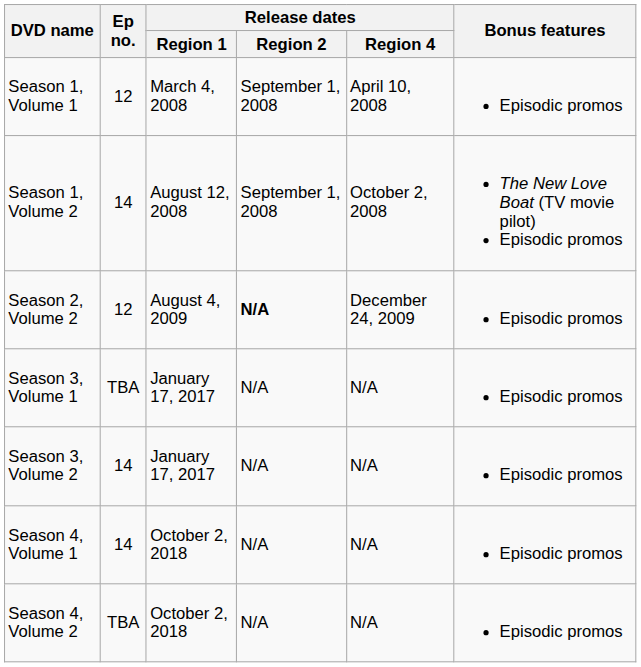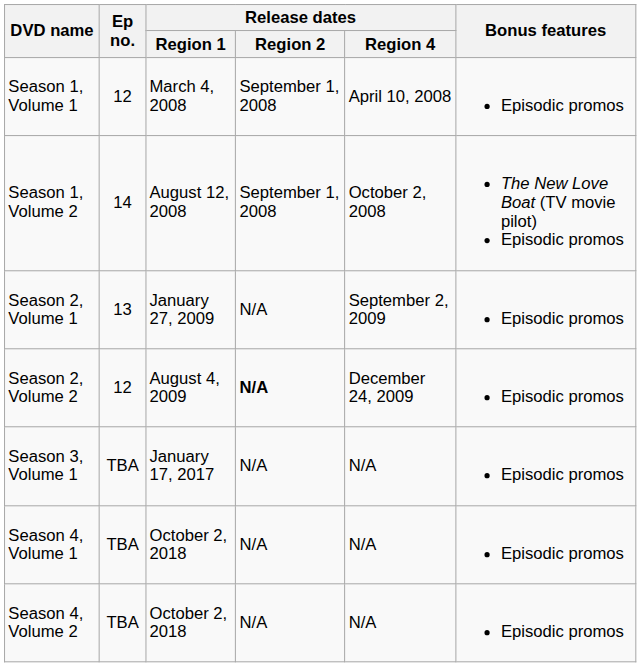 <table class="wikitable">
 <tr>
 <th rowspan="2">DVD name</th>
 <th rowspan="2">Ep no.</th>
 <th colspan="3">Release dates</th>
 <th rowspan="2">Bonus features</th>
 </tr>
 <tr>
 <th>Region 1</th>
 <th>Region 2</th>
 <th>Region 4</th>
 </tr>
 <tr>
 <td>Season 1, Volume 1</td>
 <td style="text-align:center;">12</td>
 <td>March 4, 2008</td>
 <td>September 1, 2008</td>
 <td>April 10, 2008</td>
 <td><br><ul><li>Episodic promos</li></ul></td>
 </tr>
 <tr>
 <td>Season 1, Volume 2</td>
 <td style="text-align:center;">14</td>
 <td>August 12, 2008</td>
 <td>September 1, 2008</td>
 <td>October 2, 2008</td>
 <td><br><ul><li><em>The New Love Boat</em> (TV movie pilot)</li><li>Episodic promos</li></ul></td>
 </tr>
 <tr>
+<td>Season 2, Volume 1</td>
+<td style="text-align:center;">13</td>
+<td>January 27, 2009</td>
+<td>N/A</td>
+<td>September 2, 2009</td>
+<td><br><ul><li>Episodic promos</li></ul></td>
+</tr>
+<tr>
 <td>Season 2, Volume 2</td>
 <td style="text-align:center;">12</td>
 <td>August 4, 2009</td>
 <td><strong>N/A</strong></td>
 <td>December 24, 2009</td>
 <td><br><ul><li>Episodic promos</li></ul></td>
 </tr>
 <tr>
 <td>Season 3, Volume 1</td>
 <td style="text-align:center;">TBA</td>
 <td>January 17, 2017</td>
 <td>N/A</td>
 <td>N/A</td>
 <td><br><ul><li>Episodic promos</li></ul></td>
 </tr>
 <tr>
-<td>Season 3, Volume 2</td>
-<td style="text-align:center;">14</td>
-<td>January 17, 2017</td>
-<td>N/A</td>
-<td>N/A</td>
-<td><br><ul><li>Episodic promos</li></ul></td>
-</tr>
-<tr>
 <td>Season 4, Volume 1</td>
-<td style="text-align:center;">14</td>
+<td style="text-align:center;">TBA</td>
 <td>October 2, 2018</td>
 <td>N/A</td>
 <td>N/A</td>
 <td><br><ul><li>Episodic promos</li></ul></td>
 </tr>
 <tr>
 <td>Season 4, Volume 2</td>
 <td style="text-align:center;">TBA</td>
 <td>October 2, 2018</td>
 <td>N/A</td>
 <td>N/A</td>
 <td><br><ul><li>Episodic promos</li></ul></td>
 </tr>
 </table>
